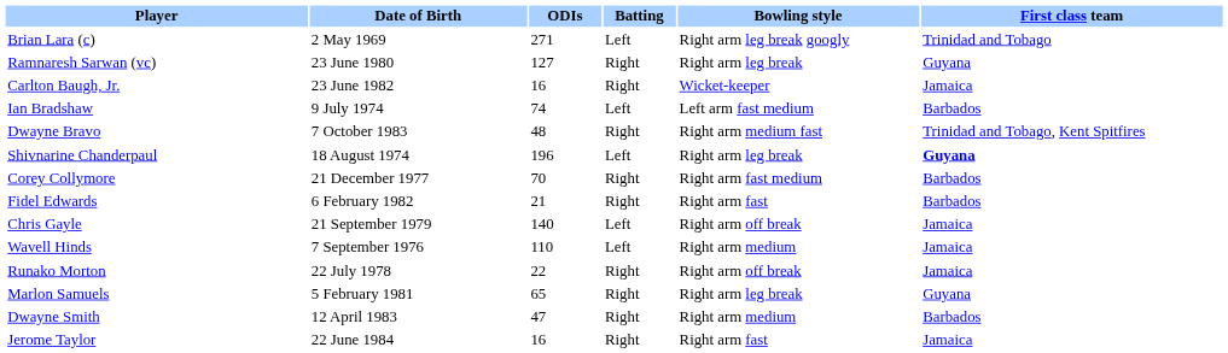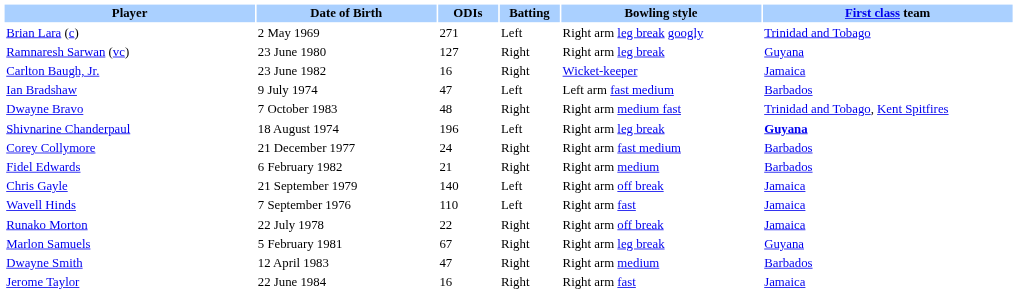 <table border="0" cellspacing="2" cellpadding="2" style="width:100%;">
 <tr style="background:#aad0ff;">
 <th width=25%>Player</th>
 <th width=18%>Date of Birth</th>
 <th width=6%>ODIs</th>
 <th width=6%>Batting</th>
 <th width=20%>Bowling style</th>
 <th width=25%><a href='#'>First class</a> team</th>
 </tr>
 <tr>
 <td><a href='#'>Brian Lara</a> (<a href='#'>c</a>)</td>
 <td>2 May 1969</td>
 <td>271</td>
 <td>Left</td>
 <td>Right arm <a href='#'>leg break</a> <a href='#'>googly</a></td>
 <td><a href='#'>Trinidad and Tobago</a></td>
 </tr>
 <tr>
 <td><a href='#'>Ramnaresh Sarwan</a> (<a href='#'>vc</a>)</td>
 <td>23 June 1980</td>
 <td>127</td>
 <td>Right</td>
 <td>Right arm <a href='#'>leg break</a></td>
 <td><a href='#'>Guyana</a></td>
 </tr>
 <tr>
 <td><a href='#'>Carlton Baugh, Jr.</a></td>
 <td>23 June 1982</td>
 <td>16</td>
 <td>Right</td>
 <td><a href='#'>Wicket-keeper</a></td>
 <td><a href='#'>Jamaica</a></td>
 </tr>
 <tr>
 <td><a href='#'>Ian Bradshaw</a></td>
 <td>9 July 1974</td>
-<td>74</td>
+<td>47</td>
 <td>Left</td>
 <td>Left arm <a href='#'>fast medium</a></td>
 <td><a href='#'>Barbados</a></td>
 </tr>
 <tr>
 <td><a href='#'>Dwayne Bravo</a></td>
 <td>7 October 1983</td>
 <td>48</td>
 <td>Right</td>
 <td>Right arm <a href='#'>medium fast</a></td>
 <td><a href='#'>Trinidad and Tobago</a>, <a href='#'>Kent Spitfires</a></td>
 </tr>
 <tr>
 <td><a href='#'>Shivnarine Chanderpaul</a></td>
 <td>18 August 1974</td>
 <td>196</td>
 <td>Left</td>
 <td>Right arm <a href='#'>leg break</a></td>
 <td><strong><a href='#'>Guyana</a></strong></td>
 </tr>
 <tr>
 <td><a href='#'>Corey Collymore</a></td>
 <td>21 December 1977</td>
-<td>70</td>
+<td>24</td>
 <td>Right</td>
 <td>Right arm <a href='#'>fast medium</a></td>
 <td><a href='#'>Barbados</a></td>
 </tr>
 <tr>
 <td><a href='#'>Fidel Edwards</a></td>
 <td>6 February 1982</td>
 <td>21</td>
 <td>Right</td>
-<td>Right arm <a href='#'>fast</a></td>
+<td>Right arm <a href='#'>medium</a></td>
 <td><a href='#'>Barbados</a></td>
 </tr>
 <tr>
 <td><a href='#'>Chris Gayle</a></td>
 <td>21 September 1979</td>
 <td>140</td>
 <td>Left</td>
 <td>Right arm <a href='#'>off break</a></td>
 <td><a href='#'>Jamaica</a></td>
 </tr>
 <tr>
 <td><a href='#'>Wavell Hinds</a></td>
 <td>7 September 1976</td>
 <td>110</td>
 <td>Left</td>
-<td>Right arm <a href='#'>medium</a></td>
+<td>Right arm <a href='#'>fast</a></td>
 <td><a href='#'>Jamaica</a></td>
 </tr>
 <tr>
 <td><a href='#'>Runako Morton</a></td>
 <td>22 July 1978</td>
 <td>22</td>
 <td>Right</td>
 <td>Right arm <a href='#'>off break</a></td>
 <td><a href='#'>Jamaica</a></td>
 </tr>
 <tr>
 <td><a href='#'>Marlon Samuels</a></td>
 <td>5 February 1981</td>
-<td>65</td>
+<td>67</td>
 <td>Right</td>
 <td>Right arm <a href='#'>leg break</a></td>
 <td><a href='#'>Guyana</a></td>
 </tr>
 <tr>
 <td><a href='#'>Dwayne Smith</a></td>
 <td>12 April 1983</td>
 <td>47</td>
 <td>Right</td>
 <td>Right arm <a href='#'>medium</a></td>
 <td><a href='#'>Barbados</a></td>
 </tr>
 <tr>
 <td><a href='#'>Jerome Taylor</a></td>
 <td>22 June 1984</td>
 <td>16</td>
 <td>Right</td>
 <td>Right arm <a href='#'>fast</a></td>
 <td><a href='#'>Jamaica</a></td>
 </tr>
 </table>
